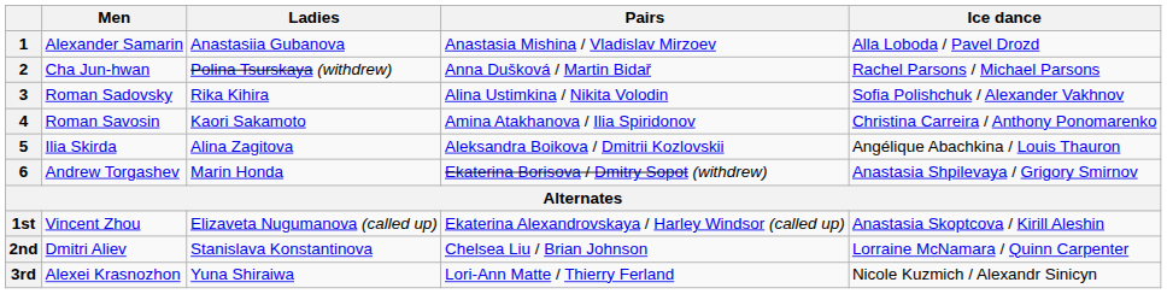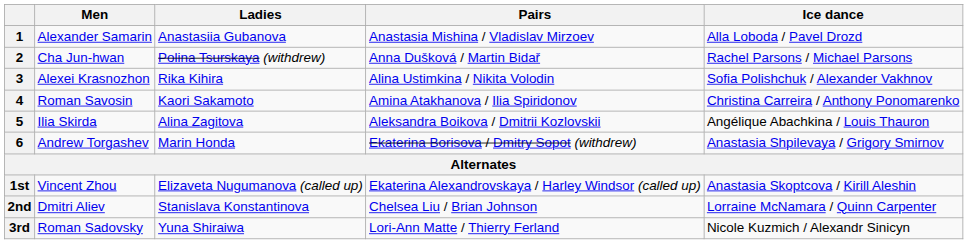 <table class="wikitable">
 <tr>
 <th></th>
 <th>Men</th>
 <th>Ladies</th>
 <th>Pairs</th>
 <th>Ice dance</th>
 </tr>
 <tr>
 <th>1</th>
 <td> <a href='#'>Alexander Samarin</a></td>
 <td> <a href='#'>Anastasiia Gubanova</a></td>
 <td> <a href='#'>Anastasia Mishina</a> / <a href='#'>Vladislav Mirzoev</a></td>
 <td> <a href='#'>Alla Loboda</a> / <a href='#'>Pavel Drozd</a></td>
 </tr>
 <tr>
 <th>2</th>
 <td> <a href='#'>Cha Jun-hwan</a></td>
 <td> <s><a href='#'>Polina Tsurskaya</a></s> <em>(withdrew)</em></td>
 <td> <a href='#'>Anna Dušková</a> / <a href='#'>Martin Bidař</a></td>
 <td> <a href='#'>Rachel Parsons</a> / <a href='#'>Michael Parsons</a></td>
 </tr>
 <tr>
 <th>3</th>
-<td> <a href='#'>Roman Sadovsky</a></td>
+<td> <a href='#'>Alexei Krasnozhon</a></td>
 <td> <a href='#'>Rika Kihira</a></td>
 <td> <a href='#'>Alina Ustimkina</a> / <a href='#'>Nikita Volodin</a></td>
 <td> <a href='#'>Sofia Polishchuk</a> / <a href='#'>Alexander Vakhnov</a></td>
 </tr>
 <tr>
 <th>4</th>
 <td> <a href='#'>Roman Savosin</a></td>
 <td> <a href='#'>Kaori Sakamoto</a></td>
 <td> <a href='#'>Amina Atakhanova</a> / <a href='#'>Ilia Spiridonov</a></td>
 <td> <a href='#'>Christina Carreira</a> / <a href='#'>Anthony Ponomarenko</a></td>
 </tr>
 <tr>
 <th>5</th>
 <td> <a href='#'>Ilia Skirda</a></td>
 <td> <a href='#'>Alina Zagitova</a></td>
 <td> <a href='#'>Aleksandra Boikova</a> / <a href='#'>Dmitrii Kozlovskii</a></td>
 <td> Angélique Abachkina / <a href='#'>Louis Thauron</a></td>
 </tr>
 <tr>
 <th>6</th>
 <td> <a href='#'>Andrew Torgashev</a></td>
 <td> <a href='#'>Marin Honda</a></td>
 <td> <s><a href='#'>Ekaterina Borisova</a> / <a href='#'>Dmitry Sopot</a></s> <em>(withdrew)</em></td>
 <td> <a href='#'>Anastasia Shpilevaya</a> / <a href='#'>Grigory Smirnov</a></td>
 </tr>
 <tr>
 <th colspan=5 align=center>Alternates</th>
 </tr>
 <tr>
 <th>1st</th>
 <td> <a href='#'>Vincent Zhou</a></td>
 <td> <a href='#'>Elizaveta Nugumanova</a> <em>(called up)</em></td>
 <td> <a href='#'>Ekaterina Alexandrovskaya</a> / <a href='#'>Harley Windsor</a> <em>(called up)</em></td>
 <td> <a href='#'>Anastasia Skoptcova</a> / <a href='#'>Kirill Aleshin</a></td>
 </tr>
 <tr>
 <th>2nd</th>
 <td> <a href='#'>Dmitri Aliev</a></td>
 <td> <a href='#'>Stanislava Konstantinova</a></td>
 <td> <a href='#'>Chelsea Liu</a> / <a href='#'>Brian Johnson</a></td>
 <td> <a href='#'>Lorraine McNamara</a> / <a href='#'>Quinn Carpenter</a></td>
 </tr>
 <tr>
 <th>3rd</th>
-<td> <a href='#'>Alexei Krasnozhon</a></td>
+<td> <a href='#'>Roman Sadovsky</a></td>
 <td> <a href='#'>Yuna Shiraiwa</a></td>
 <td> <a href='#'>Lori-Ann Matte</a> / <a href='#'>Thierry Ferland</a></td>
 <td> Nicole Kuzmich / Alexandr Sinicyn</td>
 </tr>
 </table>
